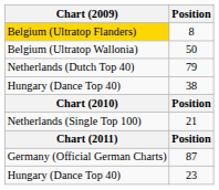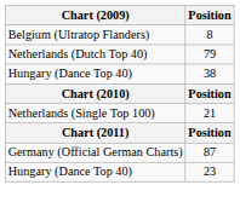 <table class="wikitable">
 <tr>
 <th>Chart (2009)</th>
 <th>Position</th>
 </tr>
 <tr>
-<td style="background: gold;">Belgium (Ultratop Flanders)</td>
+<td>Belgium (Ultratop Flanders)</td>
 <td align="center">8</td>
-</tr>
-<tr>
-<td>Belgium (Ultratop Wallonia)</td>
-<td align="center">50</td>
 </tr>
 <tr>
 <td>Netherlands (Dutch Top 40)</td>
 <td align="center">79</td>
 </tr>
 <tr>
 <td>Hungary (Dance Top 40)</td>
 <td align="center">38</td>
 </tr>
 <tr>
 <th>Chart (2010)</th>
 <th>Position</th>
 </tr>
 <tr>
 <td>Netherlands (Single Top 100)</td>
 <td align="center">21</td>
 </tr>
 <tr>
 <th>Chart (2011)</th>
 <th>Position</th>
 </tr>
 <tr>
 <td>Germany (Official German Charts)</td>
 <td align="center">87</td>
 </tr>
 <tr>
 <td>Hungary (Dance Top 40)</td>
 <td align="center">23</td>
 </tr>
 </table>
